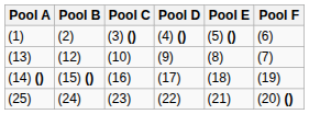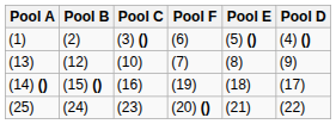 <table class="wikitable" style="white-space: nowrap;">
 <tr>
 <th width=16%>Pool A</th>
 <th width=16%>Pool B</th>
 <th width=16%>Pool C</th>
+<th width=16%>Pool F</th>
+<th width=16%>Pool E</th>
 <th width=16%>Pool D</th>
-<th width=16%>Pool E</th>
-<th width=16%>Pool F</th>
 </tr>
 <tr>
 <td><strong></strong> (1)</td>
 <td><strong></strong> (2)</td>
 <td><strong> </strong>(3) <strong>()</strong></td>
+<td> (6)</td>
+<td><strong></strong> (5) <strong>()</strong></td>
 <td><strong></strong> (4) <strong>()</strong></td>
-<td><strong></strong> (5) <strong>()</strong></td>
-<td> (6)</td>
 </tr>
 <tr>
 <td> (13)</td>
 <td> (12)</td>
 <td> (10)</td>
+<td><strong></strong> (7)</td>
+<td> (8)</td>
 <td> (9)</td>
-<td> (8)</td>
-<td><strong></strong> (7)</td>
 </tr>
 <tr>
 <td> (14) <strong>()</strong></td>
 <td> (15) <strong>()</strong></td>
 <td> (16)</td>
+<td> (19)</td>
+<td> (18)</td>
 <td> (17)</td>
-<td> (18)</td>
-<td> (19)</td>
 </tr>
 <tr>
 <td> (25)</td>
 <td> (24)</td>
 <td> (23)</td>
+<td> (20) <strong>()</strong></td>
+<td> (21)</td>
 <td> (22)</td>
-<td> (21)</td>
-<td> (20) <strong>()</strong></td>
 </tr>
 </table>
